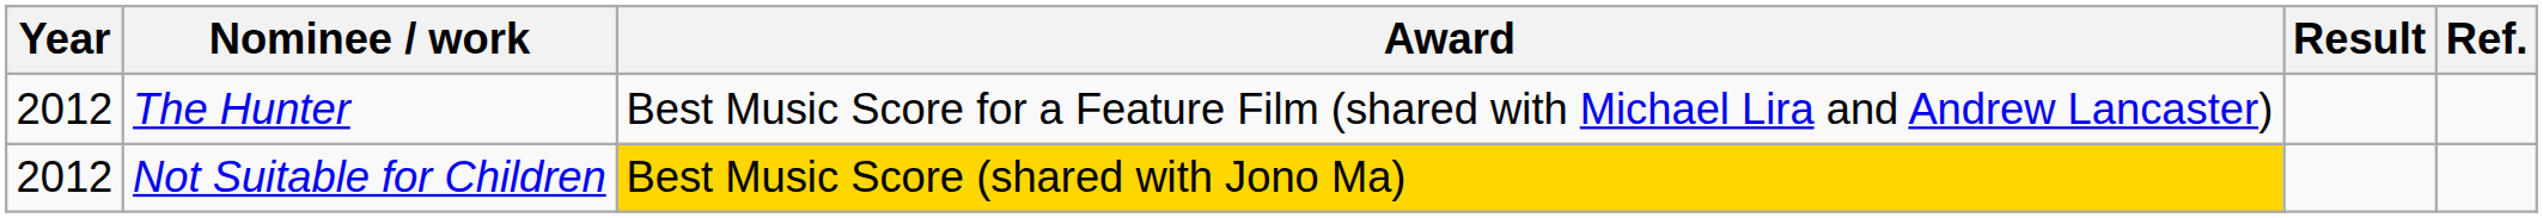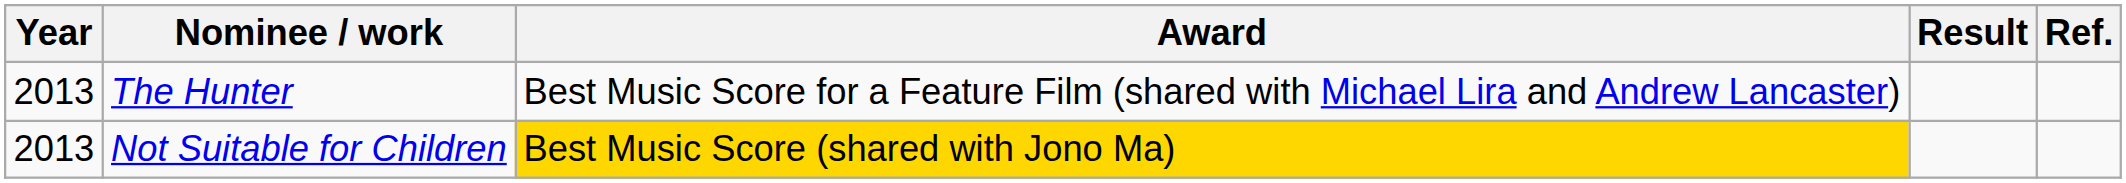 <table class="wikitable">
 <tr>
 <th>Year</th>
 <th>Nominee / work</th>
 <th>Award</th>
 <th>Result</th>
 <th>Ref.</th>
 </tr>
 <tr>
-<td>2012</td>
+<td>2013</td>
 <td><em><a href='#'>The Hunter</a></em></td>
 <td>Best Music Score for a Feature Film (shared with <a href='#'>Michael Lira</a> and <a href='#'>Andrew Lancaster</a>)</td>
 <td></td>
 <td></td>
 </tr>
 <tr>
-<td>2012</td>
+<td>2013</td>
 <td><em><a href='#'>Not Suitable for Children</a></em></td>
 <td style="background: gold;">Best Music Score (shared with Jono Ma)</td>
 <td></td>
 <td></td>
 </tr>
 </table>
